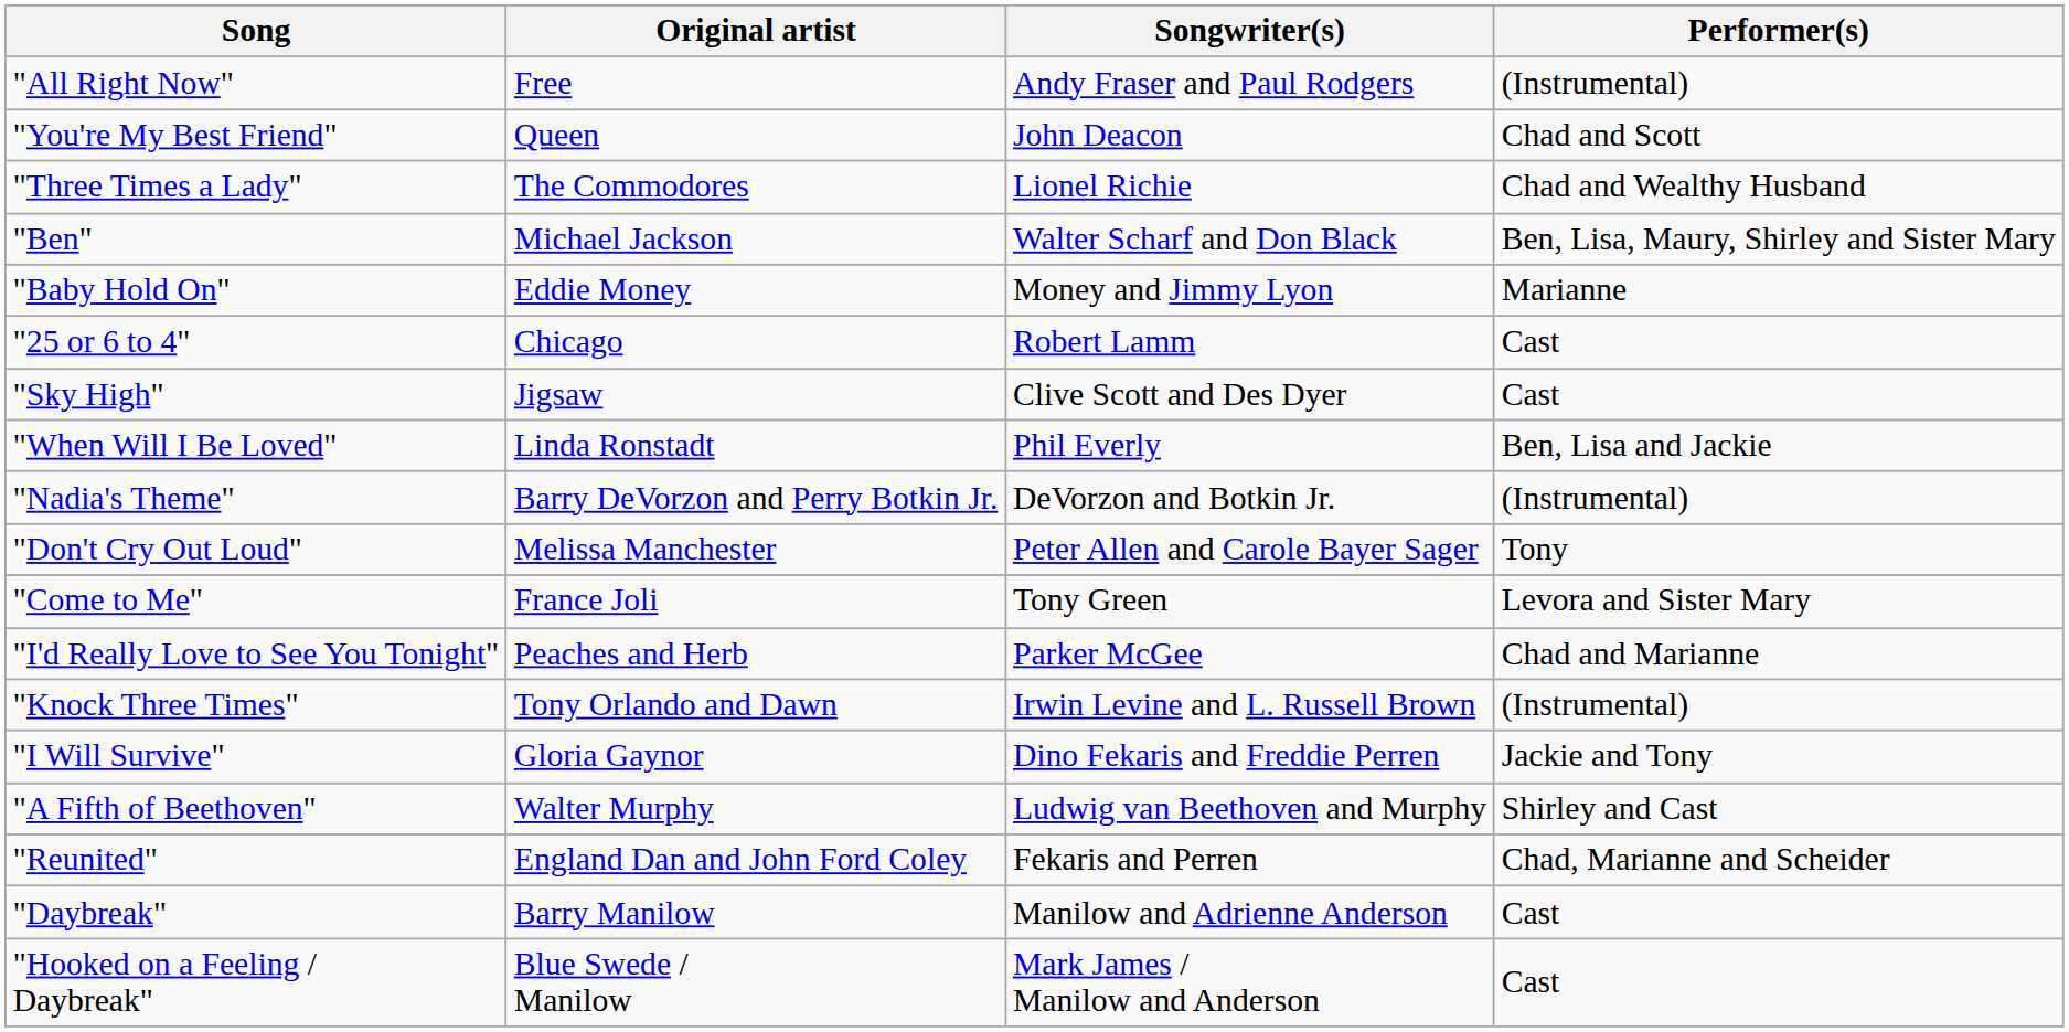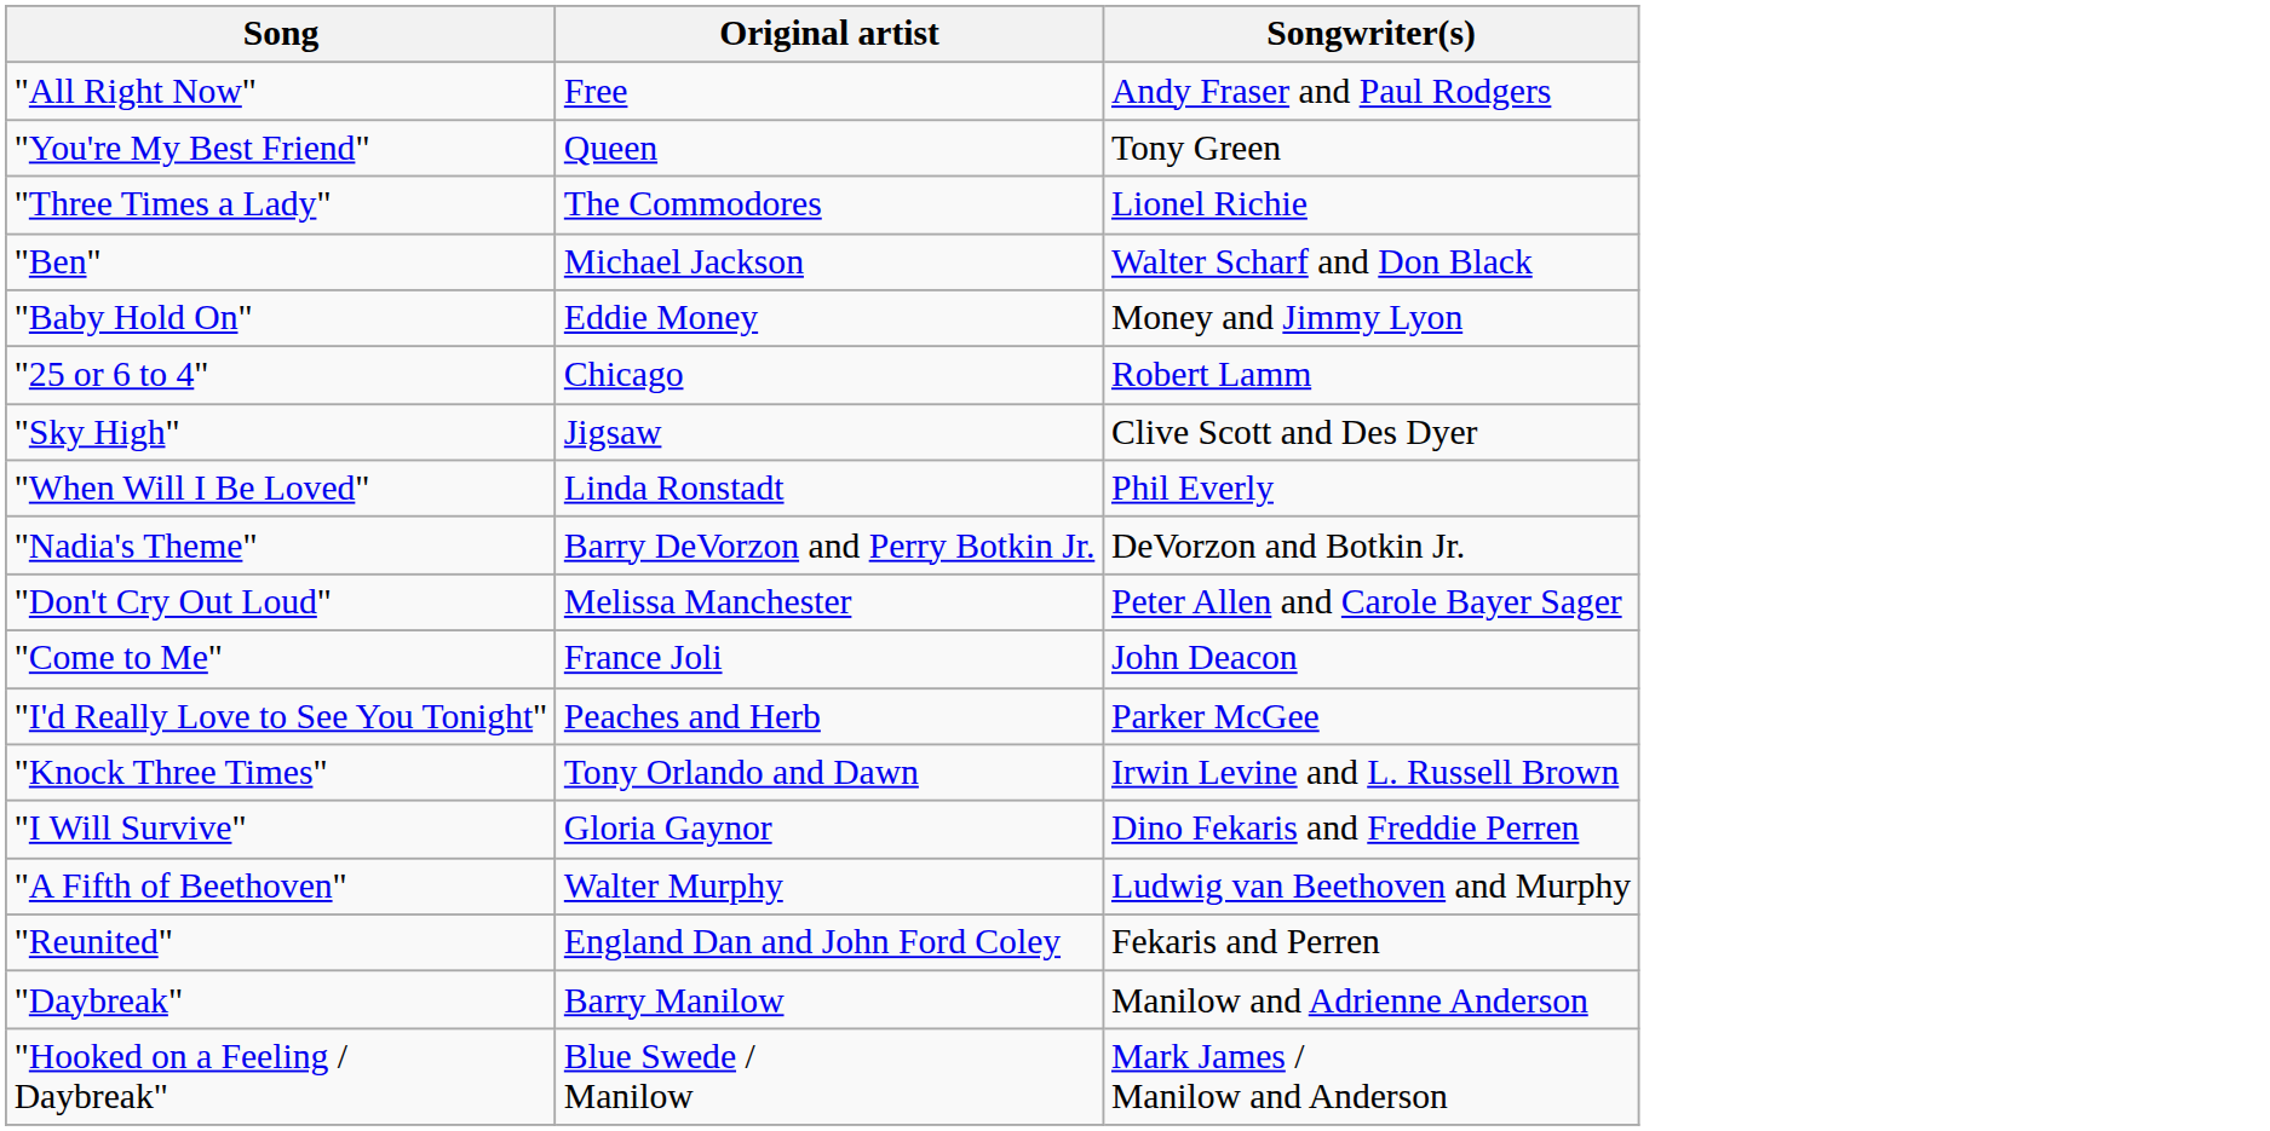 <table class="wikitable">
 <tr>
 <th>Song</th>
 <th>Original artist</th>
 <th>Songwriter(s)</th>
-<th>Performer(s)</th>
 </tr>
 <tr>
 <td>"<a href='#'>All Right Now</a>"</td>
 <td><a href='#'>Free</a></td>
 <td><a href='#'>Andy Fraser</a> and <a href='#'>Paul Rodgers</a></td>
-<td>(Instrumental)</td>
 </tr>
 <tr>
 <td>"<a href='#'>You're My Best Friend</a>"</td>
 <td><a href='#'>Queen</a></td>
-<td><a href='#'>John Deacon</a></td>
-<td>Chad and Scott</td>
+<td>Tony Green</td>
 </tr>
 <tr>
 <td>"<a href='#'>Three Times a Lady</a>"</td>
 <td><a href='#'>The Commodores</a></td>
 <td><a href='#'>Lionel Richie</a></td>
-<td>Chad and Wealthy Husband</td>
 </tr>
 <tr>
 <td>"<a href='#'>Ben</a>"</td>
 <td><a href='#'>Michael Jackson</a></td>
 <td><a href='#'>Walter Scharf</a> and <a href='#'>Don Black</a></td>
-<td>Ben, Lisa, Maury, Shirley and Sister Mary</td>
 </tr>
 <tr>
 <td>"<a href='#'>Baby Hold On</a>"</td>
 <td><a href='#'>Eddie Money</a></td>
 <td>Money and <a href='#'>Jimmy Lyon</a></td>
-<td>Marianne</td>
 </tr>
 <tr>
 <td>"<a href='#'>25 or 6 to 4</a>"</td>
 <td><a href='#'>Chicago</a></td>
 <td><a href='#'>Robert Lamm</a></td>
-<td>Cast</td>
 </tr>
 <tr>
 <td>"<a href='#'>Sky High</a>"</td>
 <td><a href='#'>Jigsaw</a></td>
 <td>Clive Scott and Des Dyer</td>
-<td>Cast</td>
 </tr>
 <tr>
 <td>"<a href='#'>When Will I Be Loved</a>"</td>
 <td><a href='#'>Linda Ronstadt</a></td>
 <td><a href='#'>Phil Everly</a></td>
-<td>Ben, Lisa and Jackie</td>
 </tr>
 <tr>
 <td>"<a href='#'>Nadia's Theme</a>"</td>
 <td><a href='#'>Barry DeVorzon</a> and <a href='#'>Perry Botkin Jr.</a></td>
 <td>DeVorzon and Botkin Jr.</td>
-<td>(Instrumental)</td>
 </tr>
 <tr>
 <td>"<a href='#'>Don't Cry Out Loud</a>"</td>
 <td><a href='#'>Melissa Manchester</a></td>
 <td><a href='#'>Peter Allen</a> and <a href='#'>Carole Bayer Sager</a></td>
-<td>Tony</td>
 </tr>
 <tr>
 <td>"<a href='#'>Come to Me</a>"</td>
 <td><a href='#'>France Joli</a></td>
-<td>Tony Green</td>
-<td>Levora and Sister Mary</td>
+<td><a href='#'>John Deacon</a></td>
 </tr>
 <tr>
 <td>"<a href='#'>I'd Really Love to See You Tonight</a>"</td>
 <td><a href='#'>Peaches and Herb</a></td>
 <td><a href='#'>Parker McGee</a></td>
-<td>Chad and Marianne</td>
 </tr>
 <tr>
 <td>"<a href='#'>Knock Three Times</a>"</td>
 <td><a href='#'>Tony Orlando and Dawn</a></td>
 <td><a href='#'>Irwin Levine</a> and <a href='#'>L. Russell Brown</a></td>
-<td>(Instrumental)</td>
 </tr>
 <tr>
 <td>"<a href='#'>I Will Survive</a>"</td>
 <td><a href='#'>Gloria Gaynor</a></td>
 <td><a href='#'>Dino Fekaris</a> and <a href='#'>Freddie Perren</a></td>
-<td>Jackie and Tony</td>
 </tr>
 <tr>
 <td>"<a href='#'>A Fifth of Beethoven</a>"</td>
 <td><a href='#'>Walter Murphy</a></td>
 <td><a href='#'>Ludwig van Beethoven</a> and Murphy</td>
-<td>Shirley and Cast</td>
 </tr>
 <tr>
 <td>"<a href='#'>Reunited</a>"</td>
 <td><a href='#'>England Dan and John Ford Coley</a></td>
 <td>Fekaris and Perren</td>
-<td>Chad, Marianne and Scheider</td>
 </tr>
 <tr>
 <td>"<a href='#'>Daybreak</a>"</td>
 <td><a href='#'>Barry Manilow</a></td>
 <td>Manilow and <a href='#'>Adrienne Anderson</a></td>
-<td>Cast</td>
 </tr>
 <tr>
 <td>"<a href='#'>Hooked on a Feeling</a> /<br>Daybreak"</td>
 <td><a href='#'>Blue Swede</a> /<br>Manilow</td>
 <td><a href='#'>Mark James</a> /<br>Manilow and Anderson</td>
-<td>Cast</td>
 </tr>
 </table>
